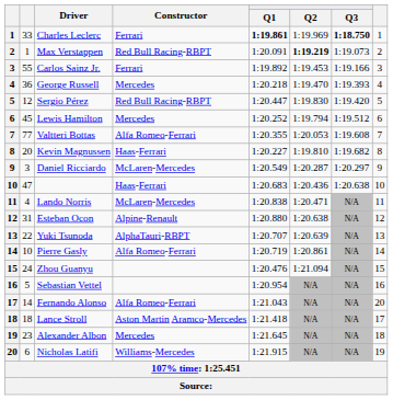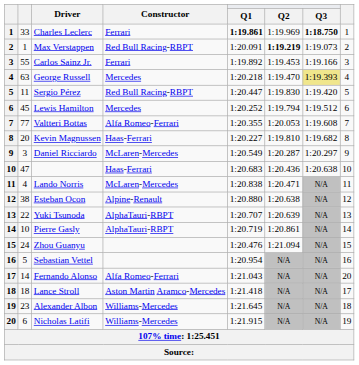 <table class="wikitable sortable" style="font-size: 85%;">
 <tr>
 <th rowspan="2"></th>
 <th rowspan="2"></th>
 <th rowspan="2">Driver</th>
 <th rowspan="2">Constructor</th>
 <th colspan="3" style="background:#eaecf0; text-align:center;"></th>
 <th rowspan="2"></th>
 </tr>
 <tr>
 <th scope="col">Q1</th>
 <th scope="col">Q2</th>
 <th scope="col">Q3</th>
 </tr>
 <tr>
 <th scope="row">1</th>
 <td align="center">33</td>
 <td data-sort-value="lec"> <a href='#'>Charles Leclerc</a></td>
 <td><a href='#'>Ferrari</a></td>
 <td><strong>1:19.861</strong></td>
 <td>1:19.969</td>
 <td><strong>1:18.750</strong></td>
 <td align="center">1</td>
 </tr>
 <tr>
 <th scope="row">2</th>
 <td align="center">1</td>
 <td data-sort-value="ver"> <a href='#'>Max Verstappen</a></td>
 <td><a href='#'>Red Bull Racing</a>-<a href='#'>RBPT</a></td>
 <td>1:20.091</td>
 <td><strong>1:19.219</strong></td>
 <td>1:19.073</td>
 <td align="center">2</td>
 </tr>
 <tr>
 <th scope="row">3</th>
 <td align="center">55</td>
 <td data-sort-value="sai"> <a href='#'>Carlos Sainz Jr.</a></td>
 <td><a href='#'>Ferrari</a></td>
 <td>1:19.892</td>
 <td>1:19.453</td>
 <td>1:19.166</td>
 <td align="center">3</td>
 </tr>
 <tr>
 <th scope="row">4</th>
-<td align="center">36</td>
+<td align="center">63</td>
 <td data-sort-value="rus"> <a href='#'>George Russell</a></td>
 <td><a href='#'>Mercedes</a></td>
 <td>1:20.218</td>
 <td>1:19.470</td>
-<td>1:19.393</td>
+<td style="background: khaki;">1:19.393</td>
 <td align="center">4</td>
 </tr>
 <tr>
 <th scope="row">5</th>
-<td align="center">12</td>
+<td align="center">11</td>
 <td data-sort-value="per"> <a href='#'>Sergio Pérez</a></td>
 <td><a href='#'>Red Bull Racing</a>-<a href='#'>RBPT</a></td>
 <td>1:20.447</td>
 <td>1:19.830</td>
 <td>1:19.420</td>
 <td align="center">5</td>
 </tr>
 <tr>
 <th scope="row">6</th>
 <td align="center">45</td>
 <td data-sort-value="ham"> <a href='#'>Lewis Hamilton</a></td>
 <td><a href='#'>Mercedes</a></td>
 <td>1:20.252</td>
 <td>1:19.794</td>
 <td>1:19.512</td>
 <td align="center">6</td>
 </tr>
 <tr>
 <th scope="row">7</th>
 <td align="center">77</td>
 <td data-sort-value="bot"> <a href='#'>Valtteri Bottas</a></td>
 <td><a href='#'>Alfa Romeo</a>-<a href='#'>Ferrari</a></td>
 <td>1:20.355</td>
 <td>1:20.053</td>
 <td>1:19.608</td>
 <td align="center">7</td>
 </tr>
 <tr>
 <th scope="row">8</th>
 <td align="center">20</td>
 <td data-sort-value="mag"> <a href='#'>Kevin Magnussen</a></td>
 <td><a href='#'>Haas</a>-<a href='#'>Ferrari</a></td>
 <td>1:20.227</td>
 <td>1:19.810</td>
 <td>1:19.682</td>
 <td align="center">8</td>
 </tr>
 <tr>
 <th scope="row">9</th>
 <td align="center">3</td>
 <td data-sort-value="ric"> <a href='#'>Daniel Ricciardo</a></td>
 <td><a href='#'>McLaren</a>-<a href='#'>Mercedes</a></td>
 <td>1:20.549</td>
 <td>1:20.287</td>
 <td>1:20.297</td>
 <td align="center">9</td>
 </tr>
 <tr>
 <th scope="row">10</th>
 <td align="center">47</td>
 <td data-sort-value="sch"></td>
 <td><a href='#'>Haas</a>-<a href='#'>Ferrari</a></td>
 <td>1:20.683</td>
 <td>1:20.436</td>
 <td>1:20.638</td>
 <td align="center">10</td>
 </tr>
 <tr>
 <th scope="row">11</th>
 <td align="center">4</td>
 <td data-sort-value="nor"> <a href='#'>Lando Norris</a></td>
 <td><a href='#'>McLaren</a>-<a href='#'>Mercedes</a></td>
 <td>1:20.838</td>
 <td>1:20.471</td>
 <td data-sort-value="13" align="center" style="background: silver"><small>N/A</small></td>
 <td align="center">11</td>
 </tr>
 <tr>
 <th scope="row">12</th>
-<td align="center">31</td>
+<td align="center">38</td>
 <td data-sort-value="oco"> <a href='#'>Esteban Ocon</a></td>
 <td><a href='#'>Alpine</a>-<a href='#'>Renault</a></td>
 <td>1:20.880</td>
 <td>1:20.638</td>
 <td data-sort-value="13" align="center" style="background: silver"><small>N/A</small></td>
 <td align="center">12</td>
 </tr>
 <tr>
 <th scope="row">13</th>
 <td align="center">22</td>
 <td data-sort-value="tsu"> <a href='#'>Yuki Tsunoda</a></td>
 <td><a href='#'>AlphaTauri</a>-<a href='#'>RBPT</a></td>
 <td>1:20.707</td>
 <td>1:20.639</td>
 <td data-sort-value="13" align="center" style="background: silver"><small>N/A</small></td>
 <td align="center">13</td>
 </tr>
 <tr>
 <th scope="row">14</th>
 <td align="center">10</td>
 <td data-sort-value="gas"> <a href='#'>Pierre Gasly</a></td>
-<td><a href='#'>Alfa Romeo</a>-<a href='#'>Ferrari</a></td>
+<td><a href='#'>AlphaTauri</a>-<a href='#'>RBPT</a></td>
 <td>1:20.719</td>
 <td>1:20.861</td>
 <td data-sort-value="13" align="center" style="background: silver"><small>N/A</small></td>
 <td align="center">14</td>
 </tr>
 <tr>
 <th scope="row">15</th>
 <td align="center">24</td>
 <td data-sort-value="zho"> <a href='#'>Zhou Guanyu</a></td>
 <td></td>
 <td>1:20.476</td>
 <td>1:21.094</td>
 <td data-sort-value="12" align="center" style="background: silver"><small>N/A</small></td>
 <td align="center">15</td>
 </tr>
 <tr>
 <th scope="row">16</th>
 <td align="center">5</td>
 <td data-sort-value="vet"> <a href='#'>Sebastian Vettel</a></td>
 <td></td>
 <td>1:20.954</td>
 <td data-sort-value="13" align="center" style="background: silver"><small>N/A</small></td>
 <td data-sort-value="13" align="center" style="background: silver"><small>N/A</small></td>
 <td align="center">16</td>
 </tr>
 <tr>
 <th scope="row">17</th>
 <td align="center">14</td>
 <td data-sort-value="alo"> <a href='#'>Fernando Alonso</a></td>
 <td><a href='#'>Alfa Romeo</a>-<a href='#'>Ferrari</a></td>
 <td>1:21.043</td>
 <td data-sort-value="13" align="center" style="background: silver"><small>N/A</small></td>
 <td data-sort-value="13" align="center" style="background: silver"><small>N/A</small></td>
 <td align="center">20</td>
 </tr>
 <tr>
 <th scope="row">18</th>
 <td align="center">18</td>
 <td data-sort-value="str"> <a href='#'>Lance Stroll</a></td>
 <td><a href='#'>Aston Martin</a> <a href='#'>Aramco</a>-<a href='#'>Mercedes</a></td>
 <td>1:21.418</td>
 <td data-sort-value="13" align="center" style="background: silver"><small>N/A</small></td>
 <td data-sort-value="13" align="center" style="background: silver"><small>N/A</small></td>
 <td align="center">17</td>
 </tr>
 <tr>
 <th scope="row">19</th>
 <td align="center">23</td>
 <td data-sort-value="alb"> <a href='#'>Alexander Albon</a></td>
-<td><a href='#'>Mercedes</a></td>
+<td><a href='#'>Williams</a>-<a href='#'>Mercedes</a></td>
 <td>1:21.645</td>
 <td data-sort-value="17" align="center" style="background: silver"><small>N/A</small></td>
 <td data-sort-value="17" align="center" style="background: silver"><small>N/A</small></td>
 <td align="center">18</td>
 </tr>
 <tr>
 <th scope="row">20</th>
 <td align="center">6</td>
 <td data-sort-value="lat"> <a href='#'>Nicholas Latifi</a></td>
 <td><a href='#'>Williams</a>-<a href='#'>Mercedes</a></td>
 <td>1:21.915</td>
 <td data-sort-value="17" align="center" style="background: silver"><small>N/A</small></td>
 <td data-sort-value="17" align="center" style="background: silver"><small>N/A</small></td>
 <td align="center">19</td>
 </tr>
 <tr>
 <th colspan="8"><a href='#'>107% time</a>: 1:25.451</th>
 </tr>
 <tr>
 <th colspan="8">Source:</th>
 </tr>
 </table>
